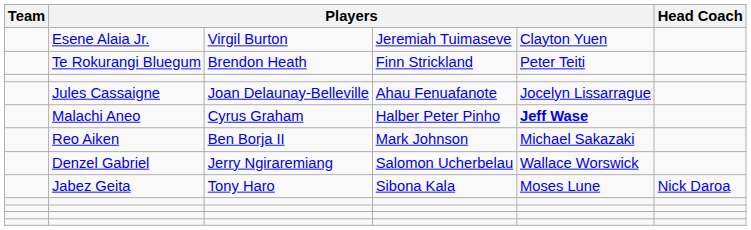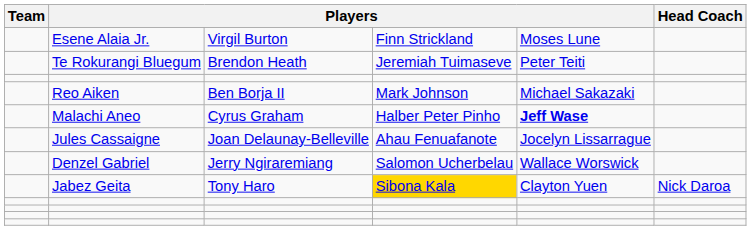 <table class="wikitable sortable">
 <tr>
 <th>Team</th>
 <th colspan=4>Players</th>
 <th 1>Head Coach</th>
 </tr>
 <tr>
 <td></td>
 <td><a href='#'>Esene Alaia Jr.</a></td>
 <td><a href='#'>Virgil Burton</a></td>
-<td><a href='#'>Jeremiah Tuimaseve</a></td>
-<td><a href='#'>Clayton Yuen</a></td>
+<td><a href='#'>Finn Strickland</a></td>
+<td><a href='#'>Moses Lune</a></td>
 <td></td>
 </tr>
 <tr>
 <td></td>
 <td><a href='#'>Te Rokurangi Bluegum</a></td>
 <td><a href='#'>Brendon Heath</a></td>
-<td><a href='#'>Finn Strickland</a></td>
+<td><a href='#'>Jeremiah Tuimaseve</a></td>
 <td><a href='#'>Peter Teiti</a></td>
 <td></td>
 </tr>
 <tr>
 <td></td>
 <td></td>
 <td></td>
 <td></td>
 <td></td>
 <td></td>
 </tr>
 <tr>
 <td></td>
-<td><a href='#'>Jules Cassaigne</a></td>
-<td><a href='#'>Joan Delaunay-Belleville</a></td>
-<td><a href='#'>Ahau Fenuafanote</a></td>
-<td><a href='#'>Jocelyn Lissarrague</a></td>
+<td><a href='#'>Reo Aiken</a></td>
+<td><a href='#'>Ben Borja II</a></td>
+<td><a href='#'>Mark Johnson</a></td>
+<td><a href='#'>Michael Sakazaki</a></td>
 <td></td>
 </tr>
 <tr>
 <td></td>
 <td><a href='#'>Malachi Aneo</a></td>
 <td><a href='#'>Cyrus Graham</a></td>
 <td><a href='#'>Halber Peter Pinho</a></td>
 <td><strong><a href='#'>Jeff Wase</a></strong></td>
 <td></td>
 </tr>
 <tr>
 <td></td>
-<td><a href='#'>Reo Aiken</a></td>
-<td><a href='#'>Ben Borja II</a></td>
-<td><a href='#'>Mark Johnson</a></td>
-<td><a href='#'>Michael Sakazaki</a></td>
+<td><a href='#'>Jules Cassaigne</a></td>
+<td><a href='#'>Joan Delaunay-Belleville</a></td>
+<td><a href='#'>Ahau Fenuafanote</a></td>
+<td><a href='#'>Jocelyn Lissarrague</a></td>
 <td></td>
 </tr>
 <tr>
 <td></td>
 <td><a href='#'>Denzel Gabriel</a></td>
 <td><a href='#'>Jerry Ngiraremiang</a></td>
 <td><a href='#'>Salomon Ucherbelau</a></td>
 <td><a href='#'>Wallace Worswick</a></td>
 <td></td>
 </tr>
 <tr>
 <td></td>
 <td><a href='#'>Jabez Geita</a></td>
 <td><a href='#'>Tony Haro</a></td>
-<td><a href='#'>Sibona Kala</a></td>
-<td><a href='#'>Moses Lune</a></td>
+<td style="background: gold;"><a href='#'>Sibona Kala</a></td>
+<td><a href='#'>Clayton Yuen</a></td>
 <td><a href='#'>Nick Daroa</a></td>
 </tr>
 <tr>
 <td></td>
 <td></td>
 <td></td>
 <td></td>
 <td></td>
 <td></td>
 </tr>
 <tr>
 <td></td>
 <td></td>
 <td></td>
 <td></td>
 <td></td>
 <td></td>
 </tr>
 <tr>
 <td></td>
 <td></td>
 <td></td>
 <td></td>
 <td></td>
 <td></td>
 </tr>
 <tr>
 <td></td>
 <td></td>
 <td></td>
 <td></td>
 <td></td>
 <td></td>
 </tr>
 </table>
